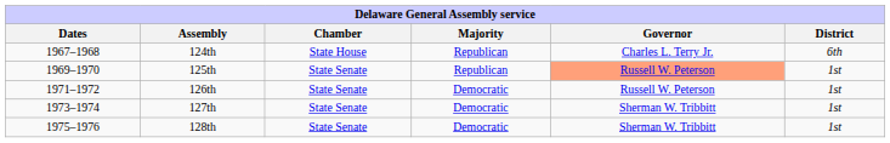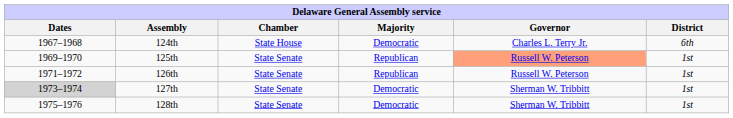 <table class="wikitable" style="text-align:center; width:94%; margin:auto;">
 <tr>
 <th colspan="7" style="background:#ccf;">Delaware General Assembly service</th>
 </tr>
 <tr>
 <th><strong>Dates</strong></th>
 <th><strong>Assembly</strong></th>
 <th><strong>Chamber</strong></th>
 <th><strong>Majority</strong></th>
 <th><strong>Governor</strong></th>
 <th><strong>District</strong></th>
 </tr>
 <tr>
 <td>1967–1968</td>
 <td>124th</td>
 <td><a href='#'>State House</a></td>
-<td><a href='#'>Republican</a></td>
+<td><a href='#'>Democratic</a></td>
 <td><a href='#'>Charles L. Terry Jr.</a></td>
 <td><em>6th</em></td>
 </tr>
 <tr>
 <td>1969–1970</td>
 <td>125th</td>
 <td><a href='#'>State Senate</a></td>
 <td><a href='#'>Republican</a></td>
 <td style="background: lightsalmon;"><a href='#'>Russell W. Peterson</a></td>
 <td><em>1st</em></td>
 </tr>
 <tr>
 <td>1971–1972</td>
 <td>126th</td>
 <td><a href='#'>State Senate</a></td>
-<td><a href='#'>Democratic</a></td>
+<td><a href='#'>Republican</a></td>
 <td><a href='#'>Russell W. Peterson</a></td>
 <td><em>1st</em></td>
 </tr>
 <tr>
-<td>1973–1974</td>
+<td style="background: lightgrey;">1973–1974</td>
 <td>127th</td>
 <td><a href='#'>State Senate</a></td>
 <td><a href='#'>Democratic</a></td>
 <td><a href='#'>Sherman W. Tribbitt</a></td>
 <td><em>1st</em></td>
 </tr>
 <tr>
 <td>1975–1976</td>
 <td>128th</td>
 <td><a href='#'>State Senate</a></td>
 <td><a href='#'>Democratic</a></td>
 <td><a href='#'>Sherman W. Tribbitt</a></td>
 <td><em>1st</em></td>
 </tr>
 </table>
